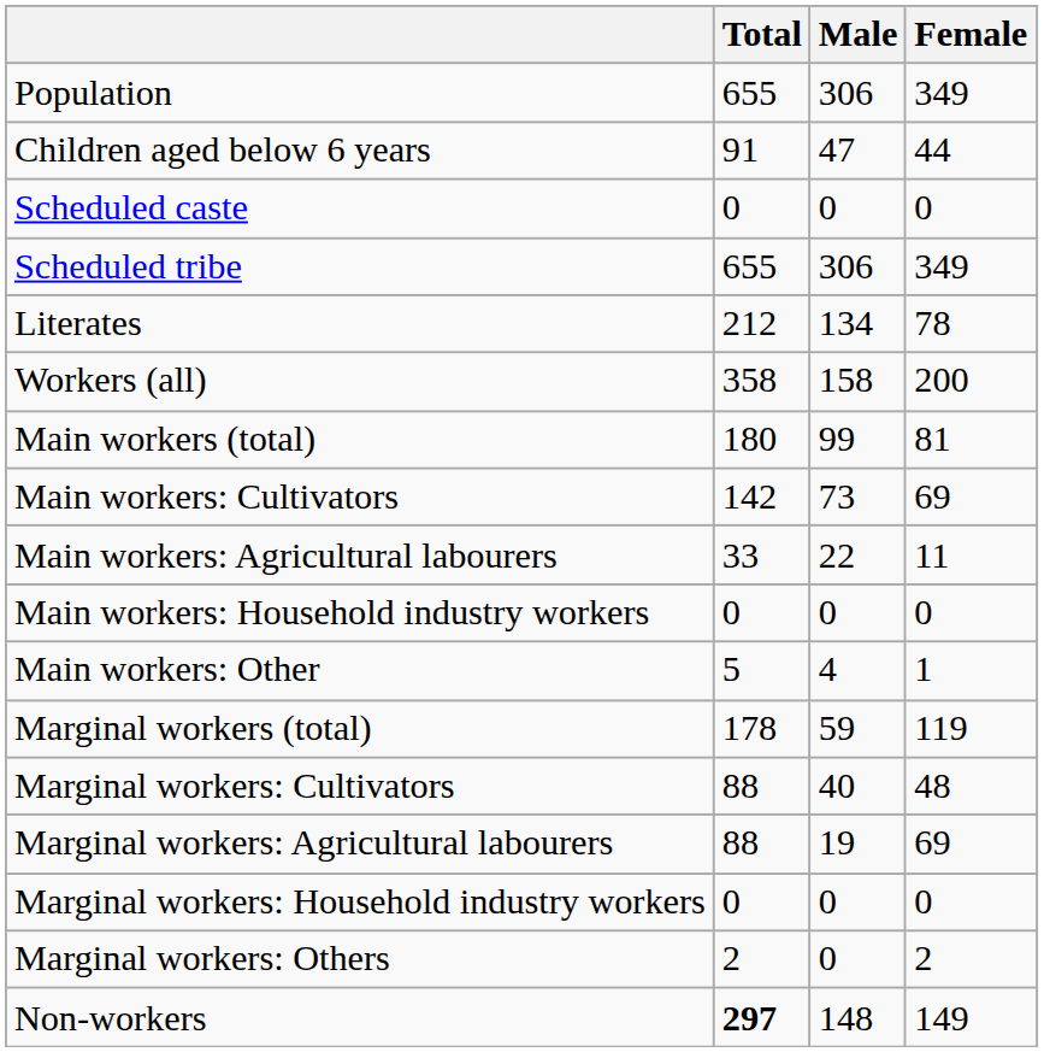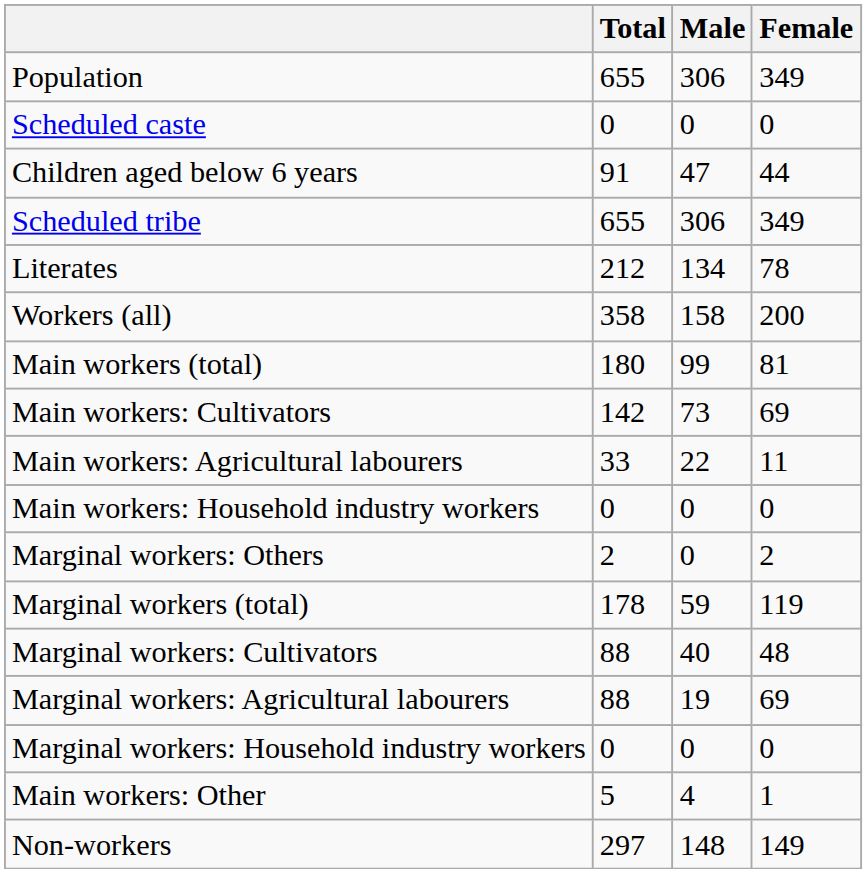 <table class="wikitable sortable">
 <tr>
 <th></th>
 <th>Total</th>
 <th>Male</th>
 <th>Female</th>
 </tr>
 <tr>
 <td>Population</td>
 <td>655</td>
 <td>306</td>
 <td>349</td>
 </tr>
 <tr>
+<td><a href='#'>Scheduled caste</a></td>
+<td>0</td>
+<td>0</td>
+<td>0</td>
+</tr>
+<tr>
 <td>Children aged below 6 years</td>
 <td>91</td>
 <td>47</td>
 <td>44</td>
-</tr>
-<tr>
-<td><a href='#'>Scheduled caste</a></td>
-<td>0</td>
-<td>0</td>
-<td>0</td>
 </tr>
 <tr>
 <td><a href='#'>Scheduled tribe</a></td>
 <td>655</td>
 <td>306</td>
 <td>349</td>
 </tr>
 <tr>
 <td>Literates</td>
 <td>212</td>
 <td>134</td>
 <td>78</td>
 </tr>
 <tr>
 <td>Workers (all)</td>
 <td>358</td>
 <td>158</td>
 <td>200</td>
 </tr>
 <tr>
 <td>Main workers (total)</td>
 <td>180</td>
 <td>99</td>
 <td>81</td>
 </tr>
 <tr>
 <td>Main workers: Cultivators</td>
 <td>142</td>
 <td>73</td>
 <td>69</td>
 </tr>
 <tr>
 <td>Main workers: Agricultural labourers</td>
 <td>33</td>
 <td>22</td>
 <td>11</td>
 </tr>
 <tr>
 <td>Main workers: Household industry workers</td>
 <td>0</td>
 <td>0</td>
 <td>0</td>
 </tr>
 <tr>
-<td>Main workers: Other</td>
-<td>5</td>
-<td>4</td>
-<td>1</td>
+<td>Marginal workers: Others</td>
+<td>2</td>
+<td>0</td>
+<td>2</td>
 </tr>
 <tr>
 <td>Marginal workers (total)</td>
 <td>178</td>
 <td>59</td>
 <td>119</td>
 </tr>
 <tr>
 <td>Marginal workers: Cultivators</td>
 <td>88</td>
 <td>40</td>
 <td>48</td>
 </tr>
 <tr>
 <td>Marginal workers: Agricultural labourers</td>
 <td>88</td>
 <td>19</td>
 <td>69</td>
 </tr>
 <tr>
 <td>Marginal workers: Household industry workers</td>
 <td>0</td>
 <td>0</td>
 <td>0</td>
 </tr>
 <tr>
-<td>Marginal workers: Others</td>
-<td>2</td>
-<td>0</td>
-<td>2</td>
+<td>Main workers: Other</td>
+<td>5</td>
+<td>4</td>
+<td>1</td>
 </tr>
 <tr>
 <td>Non-workers</td>
-<td><strong>297</strong></td>
+<td>297</td>
 <td>148</td>
 <td>149</td>
 </tr>
 </table>
